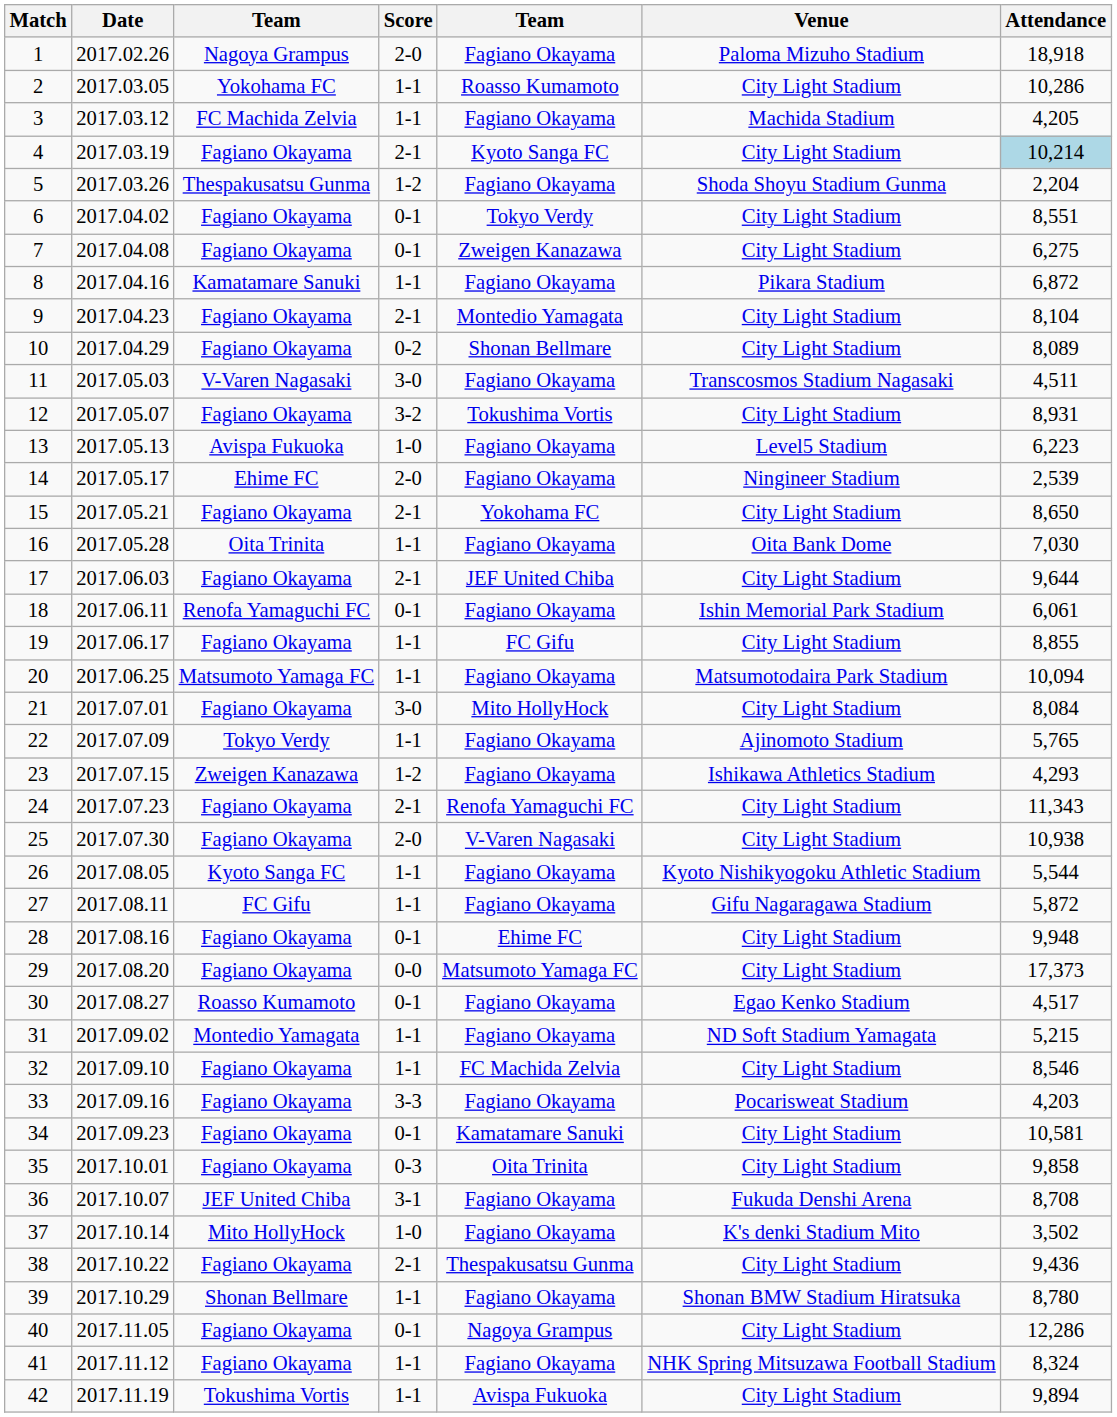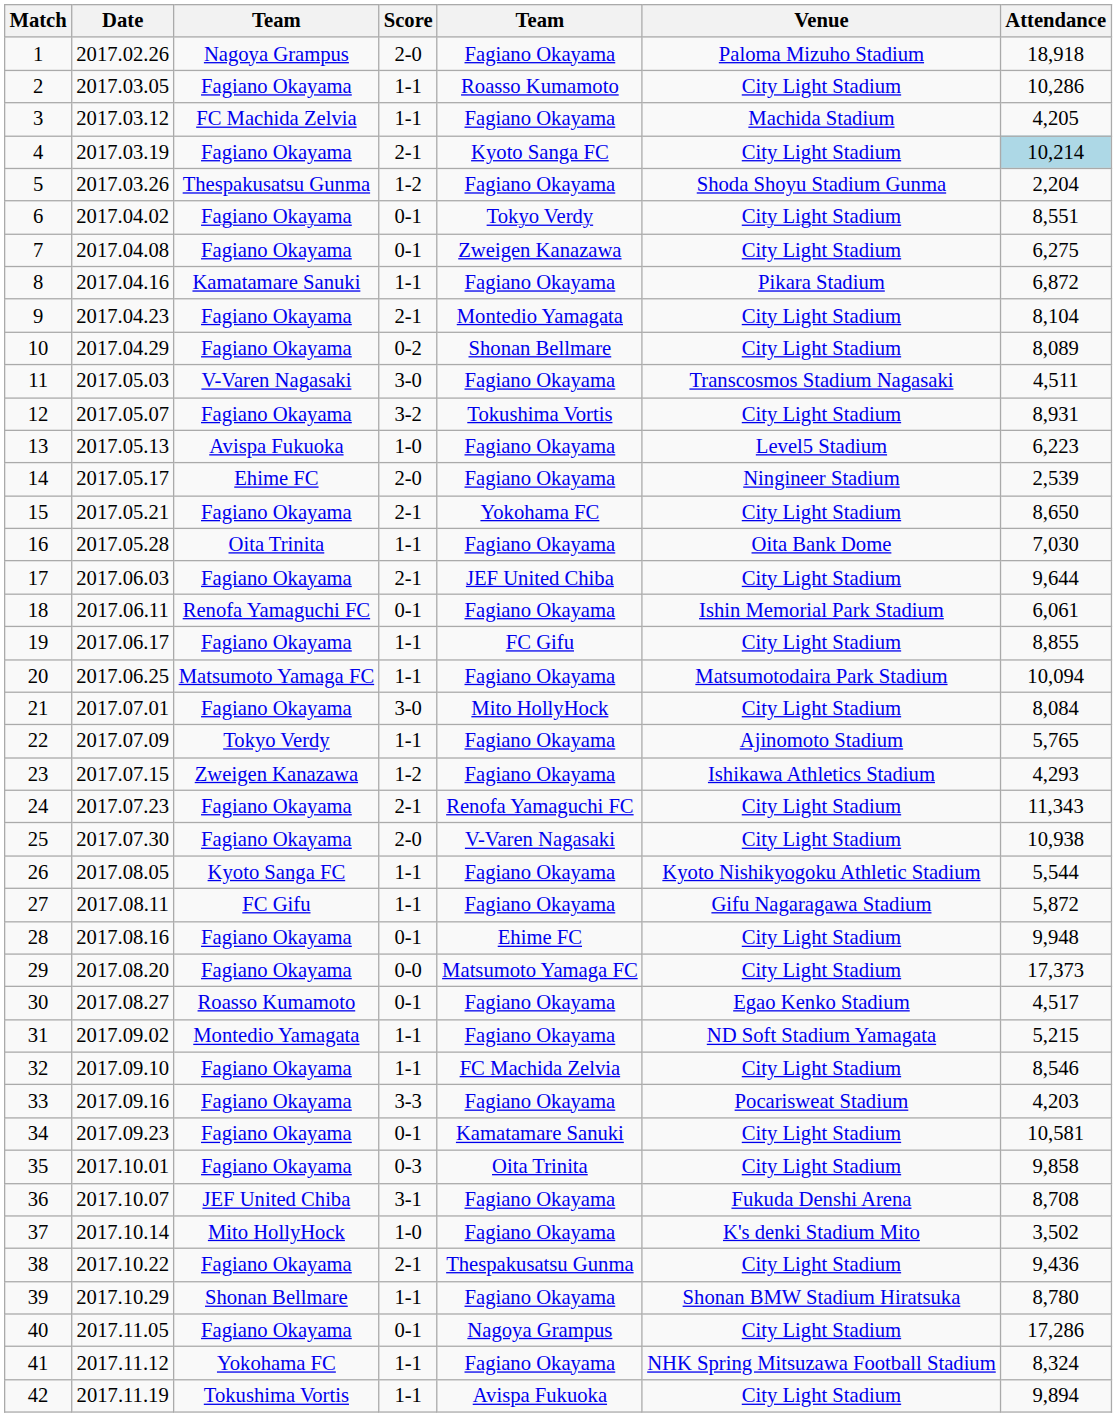 <table class="wikitable" style="text-align:center;">
 <tr>
 <th>Match</th>
 <th>Date</th>
 <th>Team</th>
 <th>Score</th>
 <th>Team</th>
 <th>Venue</th>
 <th>Attendance</th>
 </tr>
 <tr>
 <td>1</td>
 <td>2017.02.26</td>
 <td><a href='#'>Nagoya Grampus</a></td>
 <td>2-0</td>
 <td><a href='#'>Fagiano Okayama</a></td>
 <td><a href='#'>Paloma Mizuho Stadium</a></td>
 <td>18,918</td>
 </tr>
 <tr>
 <td>2</td>
 <td>2017.03.05</td>
-<td><a href='#'>Yokohama FC</a></td>
+<td><a href='#'>Fagiano Okayama</a></td>
 <td>1-1</td>
 <td><a href='#'>Roasso Kumamoto</a></td>
 <td><a href='#'>City Light Stadium</a></td>
 <td>10,286</td>
 </tr>
 <tr>
 <td>3</td>
 <td>2017.03.12</td>
 <td><a href='#'>FC Machida Zelvia</a></td>
 <td>1-1</td>
 <td><a href='#'>Fagiano Okayama</a></td>
 <td><a href='#'>Machida Stadium</a></td>
 <td>4,205</td>
 </tr>
 <tr>
 <td>4</td>
 <td>2017.03.19</td>
 <td><a href='#'>Fagiano Okayama</a></td>
 <td>2-1</td>
 <td><a href='#'>Kyoto Sanga FC</a></td>
 <td><a href='#'>City Light Stadium</a></td>
 <td style="background: lightblue;">10,214</td>
 </tr>
 <tr>
 <td>5</td>
 <td>2017.03.26</td>
 <td><a href='#'>Thespakusatsu Gunma</a></td>
 <td>1-2</td>
 <td><a href='#'>Fagiano Okayama</a></td>
 <td><a href='#'>Shoda Shoyu Stadium Gunma</a></td>
 <td>2,204</td>
 </tr>
 <tr>
 <td>6</td>
 <td>2017.04.02</td>
 <td><a href='#'>Fagiano Okayama</a></td>
 <td>0-1</td>
 <td><a href='#'>Tokyo Verdy</a></td>
 <td><a href='#'>City Light Stadium</a></td>
 <td>8,551</td>
 </tr>
 <tr>
 <td>7</td>
 <td>2017.04.08</td>
 <td><a href='#'>Fagiano Okayama</a></td>
 <td>0-1</td>
 <td><a href='#'>Zweigen Kanazawa</a></td>
 <td><a href='#'>City Light Stadium</a></td>
 <td>6,275</td>
 </tr>
 <tr>
 <td>8</td>
 <td>2017.04.16</td>
 <td><a href='#'>Kamatamare Sanuki</a></td>
 <td>1-1</td>
 <td><a href='#'>Fagiano Okayama</a></td>
 <td><a href='#'>Pikara Stadium</a></td>
 <td>6,872</td>
 </tr>
 <tr>
 <td>9</td>
 <td>2017.04.23</td>
 <td><a href='#'>Fagiano Okayama</a></td>
 <td>2-1</td>
 <td><a href='#'>Montedio Yamagata</a></td>
 <td><a href='#'>City Light Stadium</a></td>
 <td>8,104</td>
 </tr>
 <tr>
 <td>10</td>
 <td>2017.04.29</td>
 <td><a href='#'>Fagiano Okayama</a></td>
 <td>0-2</td>
 <td><a href='#'>Shonan Bellmare</a></td>
 <td><a href='#'>City Light Stadium</a></td>
 <td>8,089</td>
 </tr>
 <tr>
 <td>11</td>
 <td>2017.05.03</td>
 <td><a href='#'>V-Varen Nagasaki</a></td>
 <td>3-0</td>
 <td><a href='#'>Fagiano Okayama</a></td>
 <td><a href='#'>Transcosmos Stadium Nagasaki</a></td>
 <td>4,511</td>
 </tr>
 <tr>
 <td>12</td>
 <td>2017.05.07</td>
 <td><a href='#'>Fagiano Okayama</a></td>
 <td>3-2</td>
 <td><a href='#'>Tokushima Vortis</a></td>
 <td><a href='#'>City Light Stadium</a></td>
 <td>8,931</td>
 </tr>
 <tr>
 <td>13</td>
 <td>2017.05.13</td>
 <td><a href='#'>Avispa Fukuoka</a></td>
 <td>1-0</td>
 <td><a href='#'>Fagiano Okayama</a></td>
 <td><a href='#'>Level5 Stadium</a></td>
 <td>6,223</td>
 </tr>
 <tr>
 <td>14</td>
 <td>2017.05.17</td>
 <td><a href='#'>Ehime FC</a></td>
 <td>2-0</td>
 <td><a href='#'>Fagiano Okayama</a></td>
 <td><a href='#'>Ningineer Stadium</a></td>
 <td>2,539</td>
 </tr>
 <tr>
 <td>15</td>
 <td>2017.05.21</td>
 <td><a href='#'>Fagiano Okayama</a></td>
 <td>2-1</td>
 <td><a href='#'>Yokohama FC</a></td>
 <td><a href='#'>City Light Stadium</a></td>
 <td>8,650</td>
 </tr>
 <tr>
 <td>16</td>
 <td>2017.05.28</td>
 <td><a href='#'>Oita Trinita</a></td>
 <td>1-1</td>
 <td><a href='#'>Fagiano Okayama</a></td>
 <td><a href='#'>Oita Bank Dome</a></td>
 <td>7,030</td>
 </tr>
 <tr>
 <td>17</td>
 <td>2017.06.03</td>
 <td><a href='#'>Fagiano Okayama</a></td>
 <td>2-1</td>
 <td><a href='#'>JEF United Chiba</a></td>
 <td><a href='#'>City Light Stadium</a></td>
 <td>9,644</td>
 </tr>
 <tr>
 <td>18</td>
 <td>2017.06.11</td>
 <td><a href='#'>Renofa Yamaguchi FC</a></td>
 <td>0-1</td>
 <td><a href='#'>Fagiano Okayama</a></td>
 <td><a href='#'>Ishin Memorial Park Stadium</a></td>
 <td>6,061</td>
 </tr>
 <tr>
 <td>19</td>
 <td>2017.06.17</td>
 <td><a href='#'>Fagiano Okayama</a></td>
 <td>1-1</td>
 <td><a href='#'>FC Gifu</a></td>
 <td><a href='#'>City Light Stadium</a></td>
 <td>8,855</td>
 </tr>
 <tr>
 <td>20</td>
 <td>2017.06.25</td>
 <td><a href='#'>Matsumoto Yamaga FC</a></td>
 <td>1-1</td>
 <td><a href='#'>Fagiano Okayama</a></td>
 <td><a href='#'>Matsumotodaira Park Stadium</a></td>
 <td>10,094</td>
 </tr>
 <tr>
 <td>21</td>
 <td>2017.07.01</td>
 <td><a href='#'>Fagiano Okayama</a></td>
 <td>3-0</td>
 <td><a href='#'>Mito HollyHock</a></td>
 <td><a href='#'>City Light Stadium</a></td>
 <td>8,084</td>
 </tr>
 <tr>
 <td>22</td>
 <td>2017.07.09</td>
 <td><a href='#'>Tokyo Verdy</a></td>
 <td>1-1</td>
 <td><a href='#'>Fagiano Okayama</a></td>
 <td><a href='#'>Ajinomoto Stadium</a></td>
 <td>5,765</td>
 </tr>
 <tr>
 <td>23</td>
 <td>2017.07.15</td>
 <td><a href='#'>Zweigen Kanazawa</a></td>
 <td>1-2</td>
 <td><a href='#'>Fagiano Okayama</a></td>
 <td><a href='#'>Ishikawa Athletics Stadium</a></td>
 <td>4,293</td>
 </tr>
 <tr>
 <td>24</td>
 <td>2017.07.23</td>
 <td><a href='#'>Fagiano Okayama</a></td>
 <td>2-1</td>
 <td><a href='#'>Renofa Yamaguchi FC</a></td>
 <td><a href='#'>City Light Stadium</a></td>
 <td>11,343</td>
 </tr>
 <tr>
 <td>25</td>
 <td>2017.07.30</td>
 <td><a href='#'>Fagiano Okayama</a></td>
 <td>2-0</td>
 <td><a href='#'>V-Varen Nagasaki</a></td>
 <td><a href='#'>City Light Stadium</a></td>
 <td>10,938</td>
 </tr>
 <tr>
 <td>26</td>
 <td>2017.08.05</td>
 <td><a href='#'>Kyoto Sanga FC</a></td>
 <td>1-1</td>
 <td><a href='#'>Fagiano Okayama</a></td>
 <td><a href='#'>Kyoto Nishikyogoku Athletic Stadium</a></td>
 <td>5,544</td>
 </tr>
 <tr>
 <td>27</td>
 <td>2017.08.11</td>
 <td><a href='#'>FC Gifu</a></td>
 <td>1-1</td>
 <td><a href='#'>Fagiano Okayama</a></td>
 <td><a href='#'>Gifu Nagaragawa Stadium</a></td>
 <td>5,872</td>
 </tr>
 <tr>
 <td>28</td>
 <td>2017.08.16</td>
 <td><a href='#'>Fagiano Okayama</a></td>
 <td>0-1</td>
 <td><a href='#'>Ehime FC</a></td>
 <td><a href='#'>City Light Stadium</a></td>
 <td>9,948</td>
 </tr>
 <tr>
 <td>29</td>
 <td>2017.08.20</td>
 <td><a href='#'>Fagiano Okayama</a></td>
 <td>0-0</td>
 <td><a href='#'>Matsumoto Yamaga FC</a></td>
 <td><a href='#'>City Light Stadium</a></td>
 <td>17,373</td>
 </tr>
 <tr>
 <td>30</td>
 <td>2017.08.27</td>
 <td><a href='#'>Roasso Kumamoto</a></td>
 <td>0-1</td>
 <td><a href='#'>Fagiano Okayama</a></td>
 <td><a href='#'>Egao Kenko Stadium</a></td>
 <td>4,517</td>
 </tr>
 <tr>
 <td>31</td>
 <td>2017.09.02</td>
 <td><a href='#'>Montedio Yamagata</a></td>
 <td>1-1</td>
 <td><a href='#'>Fagiano Okayama</a></td>
 <td><a href='#'>ND Soft Stadium Yamagata</a></td>
 <td>5,215</td>
 </tr>
 <tr>
 <td>32</td>
 <td>2017.09.10</td>
 <td><a href='#'>Fagiano Okayama</a></td>
 <td>1-1</td>
 <td><a href='#'>FC Machida Zelvia</a></td>
 <td><a href='#'>City Light Stadium</a></td>
 <td>8,546</td>
 </tr>
 <tr>
 <td>33</td>
 <td>2017.09.16</td>
 <td><a href='#'>Fagiano Okayama</a></td>
 <td>3-3</td>
 <td><a href='#'>Fagiano Okayama</a></td>
 <td><a href='#'>Pocarisweat Stadium</a></td>
 <td>4,203</td>
 </tr>
 <tr>
 <td>34</td>
 <td>2017.09.23</td>
 <td><a href='#'>Fagiano Okayama</a></td>
 <td>0-1</td>
 <td><a href='#'>Kamatamare Sanuki</a></td>
 <td><a href='#'>City Light Stadium</a></td>
 <td>10,581</td>
 </tr>
 <tr>
 <td>35</td>
 <td>2017.10.01</td>
 <td><a href='#'>Fagiano Okayama</a></td>
 <td>0-3</td>
 <td><a href='#'>Oita Trinita</a></td>
 <td><a href='#'>City Light Stadium</a></td>
 <td>9,858</td>
 </tr>
 <tr>
 <td>36</td>
 <td>2017.10.07</td>
 <td><a href='#'>JEF United Chiba</a></td>
 <td>3-1</td>
 <td><a href='#'>Fagiano Okayama</a></td>
 <td><a href='#'>Fukuda Denshi Arena</a></td>
 <td>8,708</td>
 </tr>
 <tr>
 <td>37</td>
 <td>2017.10.14</td>
 <td><a href='#'>Mito HollyHock</a></td>
 <td>1-0</td>
 <td><a href='#'>Fagiano Okayama</a></td>
 <td><a href='#'>K's denki Stadium Mito</a></td>
 <td>3,502</td>
 </tr>
 <tr>
 <td>38</td>
 <td>2017.10.22</td>
 <td><a href='#'>Fagiano Okayama</a></td>
 <td>2-1</td>
 <td><a href='#'>Thespakusatsu Gunma</a></td>
 <td><a href='#'>City Light Stadium</a></td>
 <td>9,436</td>
 </tr>
 <tr>
 <td>39</td>
 <td>2017.10.29</td>
 <td><a href='#'>Shonan Bellmare</a></td>
 <td>1-1</td>
 <td><a href='#'>Fagiano Okayama</a></td>
 <td><a href='#'>Shonan BMW Stadium Hiratsuka</a></td>
 <td>8,780</td>
 </tr>
 <tr>
 <td>40</td>
 <td>2017.11.05</td>
 <td><a href='#'>Fagiano Okayama</a></td>
 <td>0-1</td>
 <td><a href='#'>Nagoya Grampus</a></td>
 <td><a href='#'>City Light Stadium</a></td>
-<td>12,286</td>
+<td>17,286</td>
 </tr>
 <tr>
 <td>41</td>
 <td>2017.11.12</td>
-<td><a href='#'>Fagiano Okayama</a></td>
+<td><a href='#'>Yokohama FC</a></td>
 <td>1-1</td>
 <td><a href='#'>Fagiano Okayama</a></td>
 <td><a href='#'>NHK Spring Mitsuzawa Football Stadium</a></td>
 <td>8,324</td>
 </tr>
 <tr>
 <td>42</td>
 <td>2017.11.19</td>
 <td><a href='#'>Tokushima Vortis</a></td>
 <td>1-1</td>
 <td><a href='#'>Avispa Fukuoka</a></td>
 <td><a href='#'>City Light Stadium</a></td>
 <td>9,894</td>
 </tr>
 </table>
